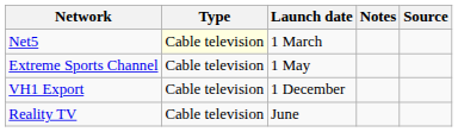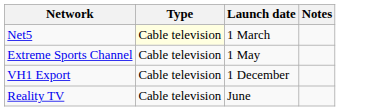 <table class="wikitable sortable">
 <tr>
 <th>Network</th>
 <th>Type</th>
 <th>Launch date</th>
 <th>Notes</th>
-<th>Source</th>
 </tr>
 <tr>
 <td><a href='#'>Net5</a></td>
 <td style="background: lightyellow;">Cable television</td>
 <td>1 March</td>
-<td></td>
 <td></td>
 </tr>
 <tr>
 <td><a href='#'>Extreme Sports Channel</a></td>
 <td>Cable television</td>
 <td>1 May</td>
 <td></td>
-<td></td>
 </tr>
 <tr>
 <td><a href='#'>VH1 Export</a></td>
 <td>Cable television</td>
 <td>1 December</td>
-<td></td>
 <td></td>
 </tr>
 <tr>
 <td><a href='#'>Reality TV</a></td>
 <td>Cable television</td>
 <td>June</td>
 <td></td>
-<td></td>
 </tr>
 </table>
